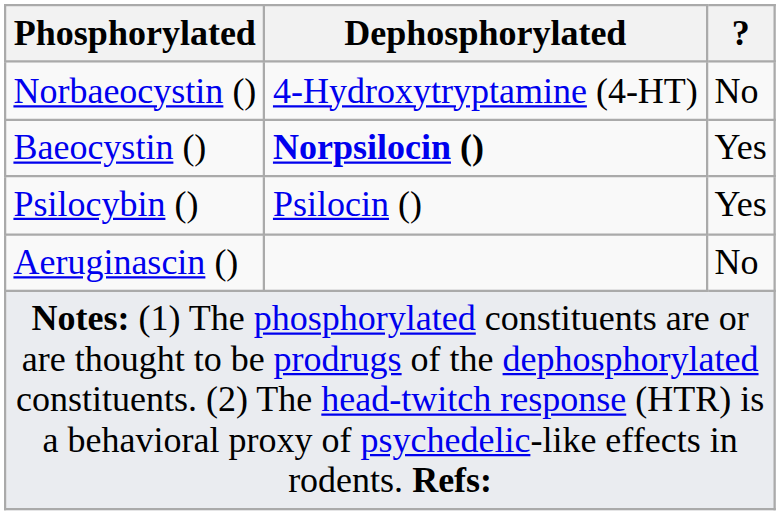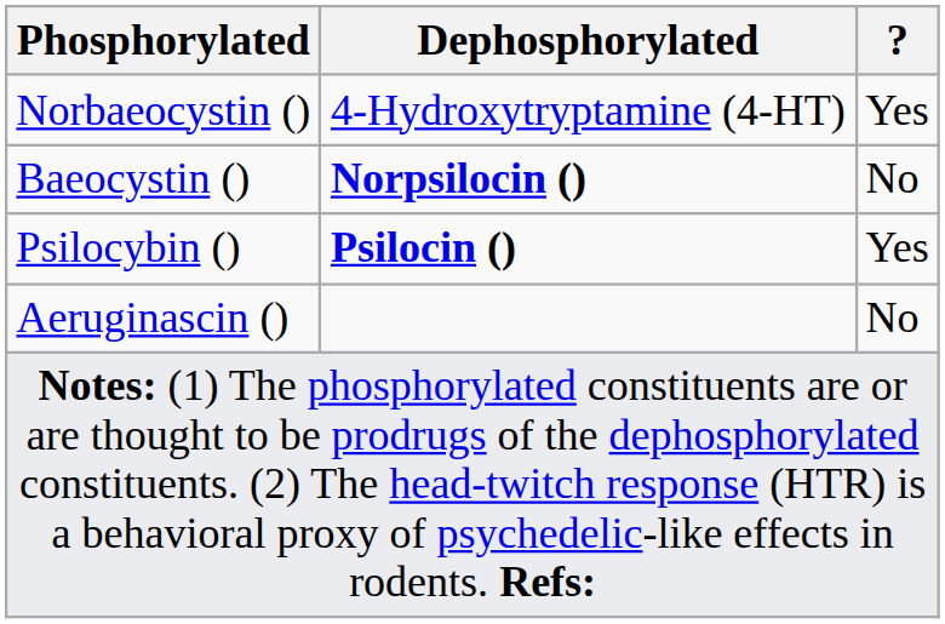 <table class="wikitable floatright">
 <tr>
 <th>Phosphorylated</th>
 <th>Dephosphorylated</th>
 <th>?</th>
 </tr>
 <tr>
 <td><a href='#'>Norbaeocystin</a> ()</td>
 <td><a href='#'>4-Hydroxytryptamine</a> (4-HT)</td>
-<td>No</td>
+<td>Yes</td>
 </tr>
 <tr>
 <td><a href='#'>Baeocystin</a> ()</td>
 <td><strong><a href='#'>Norpsilocin</a> ()</strong></td>
-<td>Yes</td>
+<td>No</td>
 </tr>
 <tr>
 <td><a href='#'>Psilocybin</a> ()</td>
-<td><a href='#'>Psilocin</a> ()</td>
+<td><strong><a href='#'>Psilocin</a> ()</strong></td>
 <td>Yes</td>
 </tr>
 <tr>
 <td><a href='#'>Aeruginascin</a> ()</td>
 <td></td>
 <td>No</td>
 </tr>
 <tr>
 <td colspan="7" style="width: 1px; background-color:#eaecf0; text-align: center;"><strong>Notes:</strong> (1) The <a href='#'>phosphorylated</a> constituents are or are thought to be <a href='#'>prodrugs</a> of the <a href='#'>dephosphorylated</a> constituents. (2) The <a href='#'>head-twitch response</a> (HTR) is a behavioral proxy of <a href='#'>psychedelic</a>-like effects in rodents. <strong>Refs:</strong> </td>
 </tr>
 </table>
